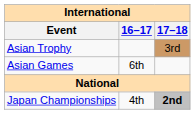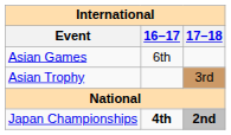 <table class="wikitable" style="text-align:center">
 <tr>
 <th style="background-color: #ffdead; " colspan=3 align=center>International</th>
 </tr>
 <tr>
 <th>Event</th>
 <th><a href='#'>16–17</a></th>
 <th><a href='#'>17–18</a></th>
 </tr>
 <tr>
+<td align=left><a href='#'>Asian Games</a></td>
+<td>6th</td>
+<td></td>
+</tr>
+<tr>
 <td align=left><a href='#'>Asian Trophy</a></td>
 <td></td>
 <td bgcolor=cc9966>3rd</td>
-</tr>
-<tr>
-<td align=left><a href='#'>Asian Games</a></td>
-<td>6th</td>
-<td></td>
 </tr>
 <tr>
 <th style="background-color: #ffdead; " colspan=3 align=center>National</th>
 </tr>
 <tr>
 <td align=left><a href='#'>Japan Championships</a></td>
-<td>4th</td>
+<td><strong>4th</strong></td>
 <td bgcolor=silver><strong>2nd</strong></td>
 </tr>
 </table>
